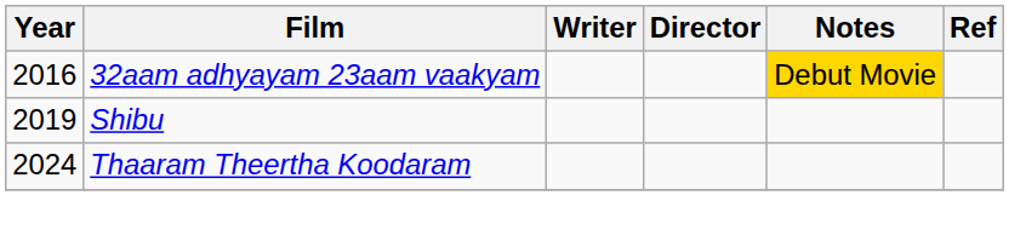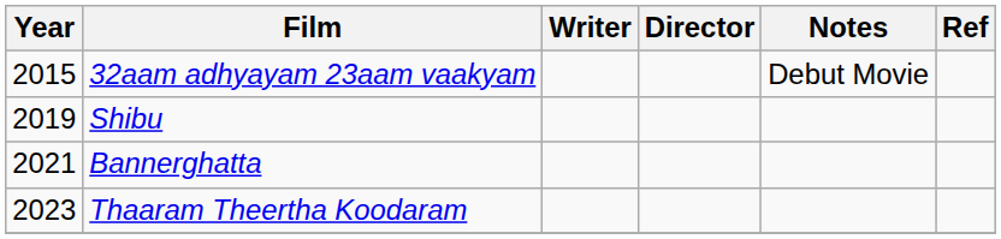 <table class="wikitable sortable">
 <tr>
 <th>Year</th>
 <th>Film</th>
 <th>Writer</th>
 <th>Director</th>
 <th>Notes</th>
 <th>Ref</th>
 </tr>
 <tr>
-<td>2016</td>
+<td>2015</td>
 <td><em><a href='#'>32aam adhyayam 23aam vaakyam</a></em></td>
 <td></td>
 <td></td>
-<td style="background: gold;">Debut Movie</td>
+<td>Debut Movie</td>
 <td></td>
 </tr>
 <tr>
 <td>2019</td>
 <td><em><a href='#'>Shibu</a></em></td>
 <td></td>
 <td></td>
 <td></td>
 <td></td>
 </tr>
 <tr>
-<td>2024</td>
+<td>2021</td>
+<td><em><a href='#'>Bannerghatta</a> </em></td>
+<td></td>
+<td></td>
+<td></td>
+<td></td>
+</tr>
+<tr>
+<td>2023</td>
 <td><em><a href='#'>Thaaram Theertha Koodaram </a></em></td>
 <td></td>
 <td></td>
 <td></td>
 <td></td>
 </tr>
 <tr>
 </tr>
 </table>
